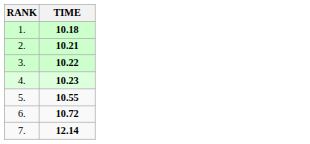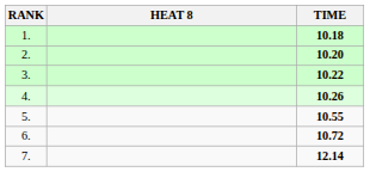 <table class="wikitable" style="border-collapse: collapse; font-size: 90%;">
 <tr>
 <th>RANK</th>
+<th style="width: 20em">HEAT 8</th>
 <th style="width: 5em">TIME</th>
 </tr>
 <tr style="background:#ccffcc;">
 <td align="center">1.</td>
+<td></td>
 <td align="center"><strong>10.18</strong></td>
 </tr>
 <tr style="background:#ccffcc;">
 <td align="center">2.</td>
-<td align="center"><strong>10.21</strong></td>
+<td></td>
+<td align="center"><strong>10.20</strong></td>
 </tr>
 <tr style="background:#ccffcc;">
 <td align="center">3.</td>
+<td></td>
 <td align="center"><strong>10.22</strong></td>
 </tr>
 <tr style="background:#ddffdd;">
 <td align="center">4.</td>
-<td align="center"><strong>10.23</strong></td>
+<td></td>
+<td align="center"><strong>10.26</strong></td>
 </tr>
 <tr>
 <td align="center">5.</td>
+<td></td>
 <td align="center"><strong>10.55</strong></td>
 </tr>
 <tr>
 <td align="center">6.</td>
+<td></td>
 <td align="center"><strong>10.72</strong></td>
 </tr>
 <tr>
 <td align="center">7.</td>
+<td></td>
 <td align="center"><strong>12.14</strong></td>
 </tr>
 </table>
